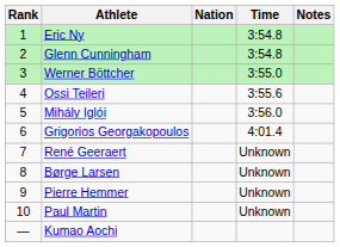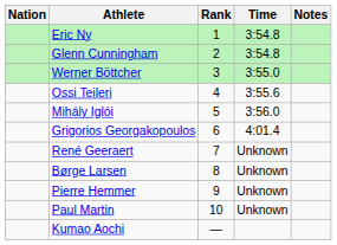 <table class="wikitable sortable" style="text-align:center">
 <tr>
+<th>Nation</th>
+<th>Athlete</th>
 <th>Rank</th>
-<th>Athlete</th>
-<th>Nation</th>
 <th>Time</th>
 <th>Notes</th>
 </tr>
 <tr bgcolor=bbf3bb>
+<td align=left></td>
+<td align=left><a href='#'>Eric Ny</a></td>
 <td>1</td>
-<td align=left><a href='#'>Eric Ny</a></td>
-<td align=left></td>
 <td>3:54.8</td>
 <td></td>
 </tr>
 <tr bgcolor=bbf3bb>
+<td align=left></td>
+<td align=left><a href='#'>Glenn Cunningham</a></td>
 <td>2</td>
-<td align=left><a href='#'>Glenn Cunningham</a></td>
-<td align=left></td>
 <td>3:54.8</td>
 <td></td>
 </tr>
 <tr bgcolor=bbf3bb>
+<td align=left></td>
+<td align=left><a href='#'>Werner Böttcher</a></td>
 <td>3</td>
-<td align=left><a href='#'>Werner Böttcher</a></td>
-<td align=left></td>
 <td>3:55.0</td>
 <td></td>
 </tr>
 <tr>
+<td align=left></td>
+<td align=left><a href='#'>Ossi Teileri</a></td>
 <td>4</td>
-<td align=left><a href='#'>Ossi Teileri</a></td>
-<td align=left></td>
 <td>3:55.6</td>
 <td></td>
 </tr>
 <tr>
+<td align=left></td>
+<td align=left><a href='#'>Mihály Iglói</a></td>
 <td>5</td>
-<td align=left><a href='#'>Mihály Iglói</a></td>
-<td align=left></td>
 <td>3:56.0</td>
 <td></td>
 </tr>
 <tr>
+<td align=left></td>
+<td align=left><a href='#'>Grigorios Georgakopoulos</a></td>
 <td>6</td>
-<td align=left><a href='#'>Grigorios Georgakopoulos</a></td>
-<td align=left></td>
 <td>4:01.4</td>
 <td></td>
 </tr>
 <tr>
+<td align=left></td>
+<td align=left><a href='#'>René Geeraert</a></td>
 <td>7</td>
-<td align=left><a href='#'>René Geeraert</a></td>
-<td align=left></td>
 <td data-sort-value=5:00.0>Unknown</td>
 <td></td>
 </tr>
 <tr>
+<td align=left></td>
+<td align=left><a href='#'>Børge Larsen</a></td>
 <td>8</td>
-<td align=left><a href='#'>Børge Larsen</a></td>
-<td align=left></td>
 <td data-sort-value=6:00.0>Unknown</td>
 <td></td>
 </tr>
 <tr>
+<td align=left></td>
+<td align=left><a href='#'>Pierre Hemmer</a></td>
 <td>9</td>
-<td align=left><a href='#'>Pierre Hemmer</a></td>
-<td align=left></td>
 <td data-sort-value=5:00.0>Unknown</td>
 <td></td>
 </tr>
 <tr>
+<td align=left></td>
+<td align=left><a href='#'>Paul Martin</a></td>
 <td>10</td>
-<td align=left><a href='#'>Paul Martin</a></td>
-<td align=left></td>
 <td data-sort-value=5:00.0>Unknown</td>
 <td></td>
 </tr>
 <tr>
+<td align=left></td>
+<td align=left><a href='#'>Kumao Aochi</a></td>
 <td data-sort-value=11>—</td>
-<td align=left><a href='#'>Kumao Aochi</a></td>
-<td align=left></td>
 <td data-sort-value=9:99.99></td>
 <td></td>
 </tr>
 </table>
